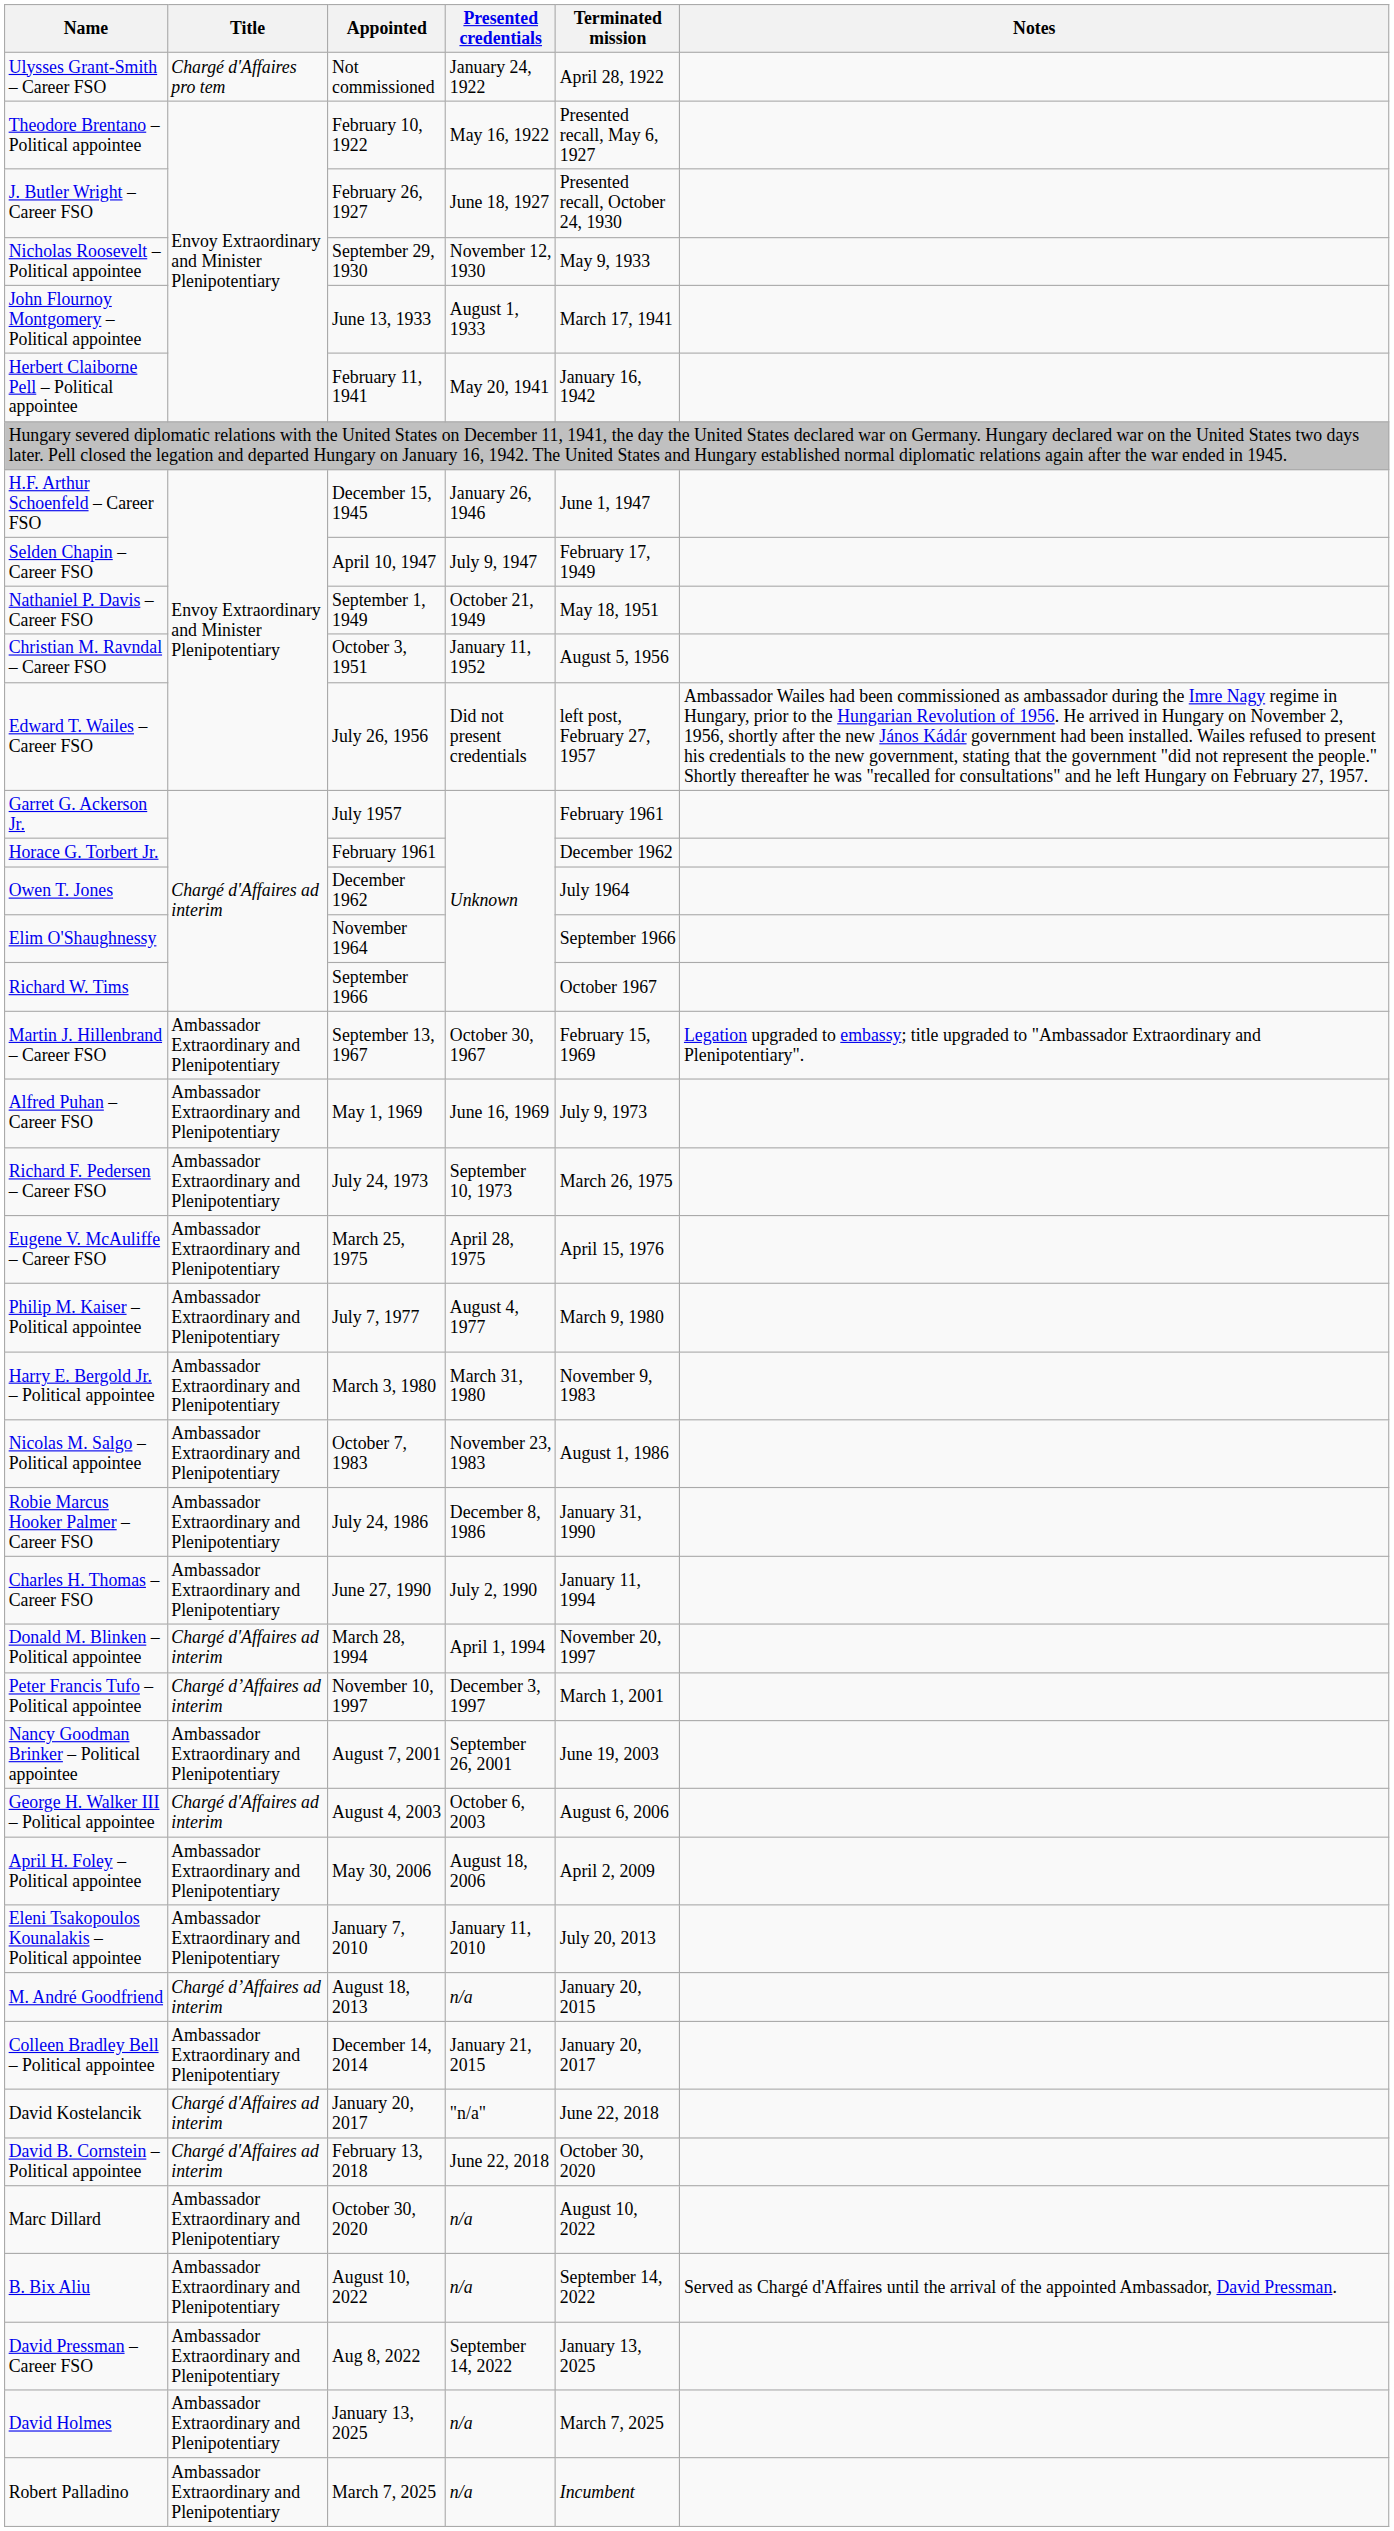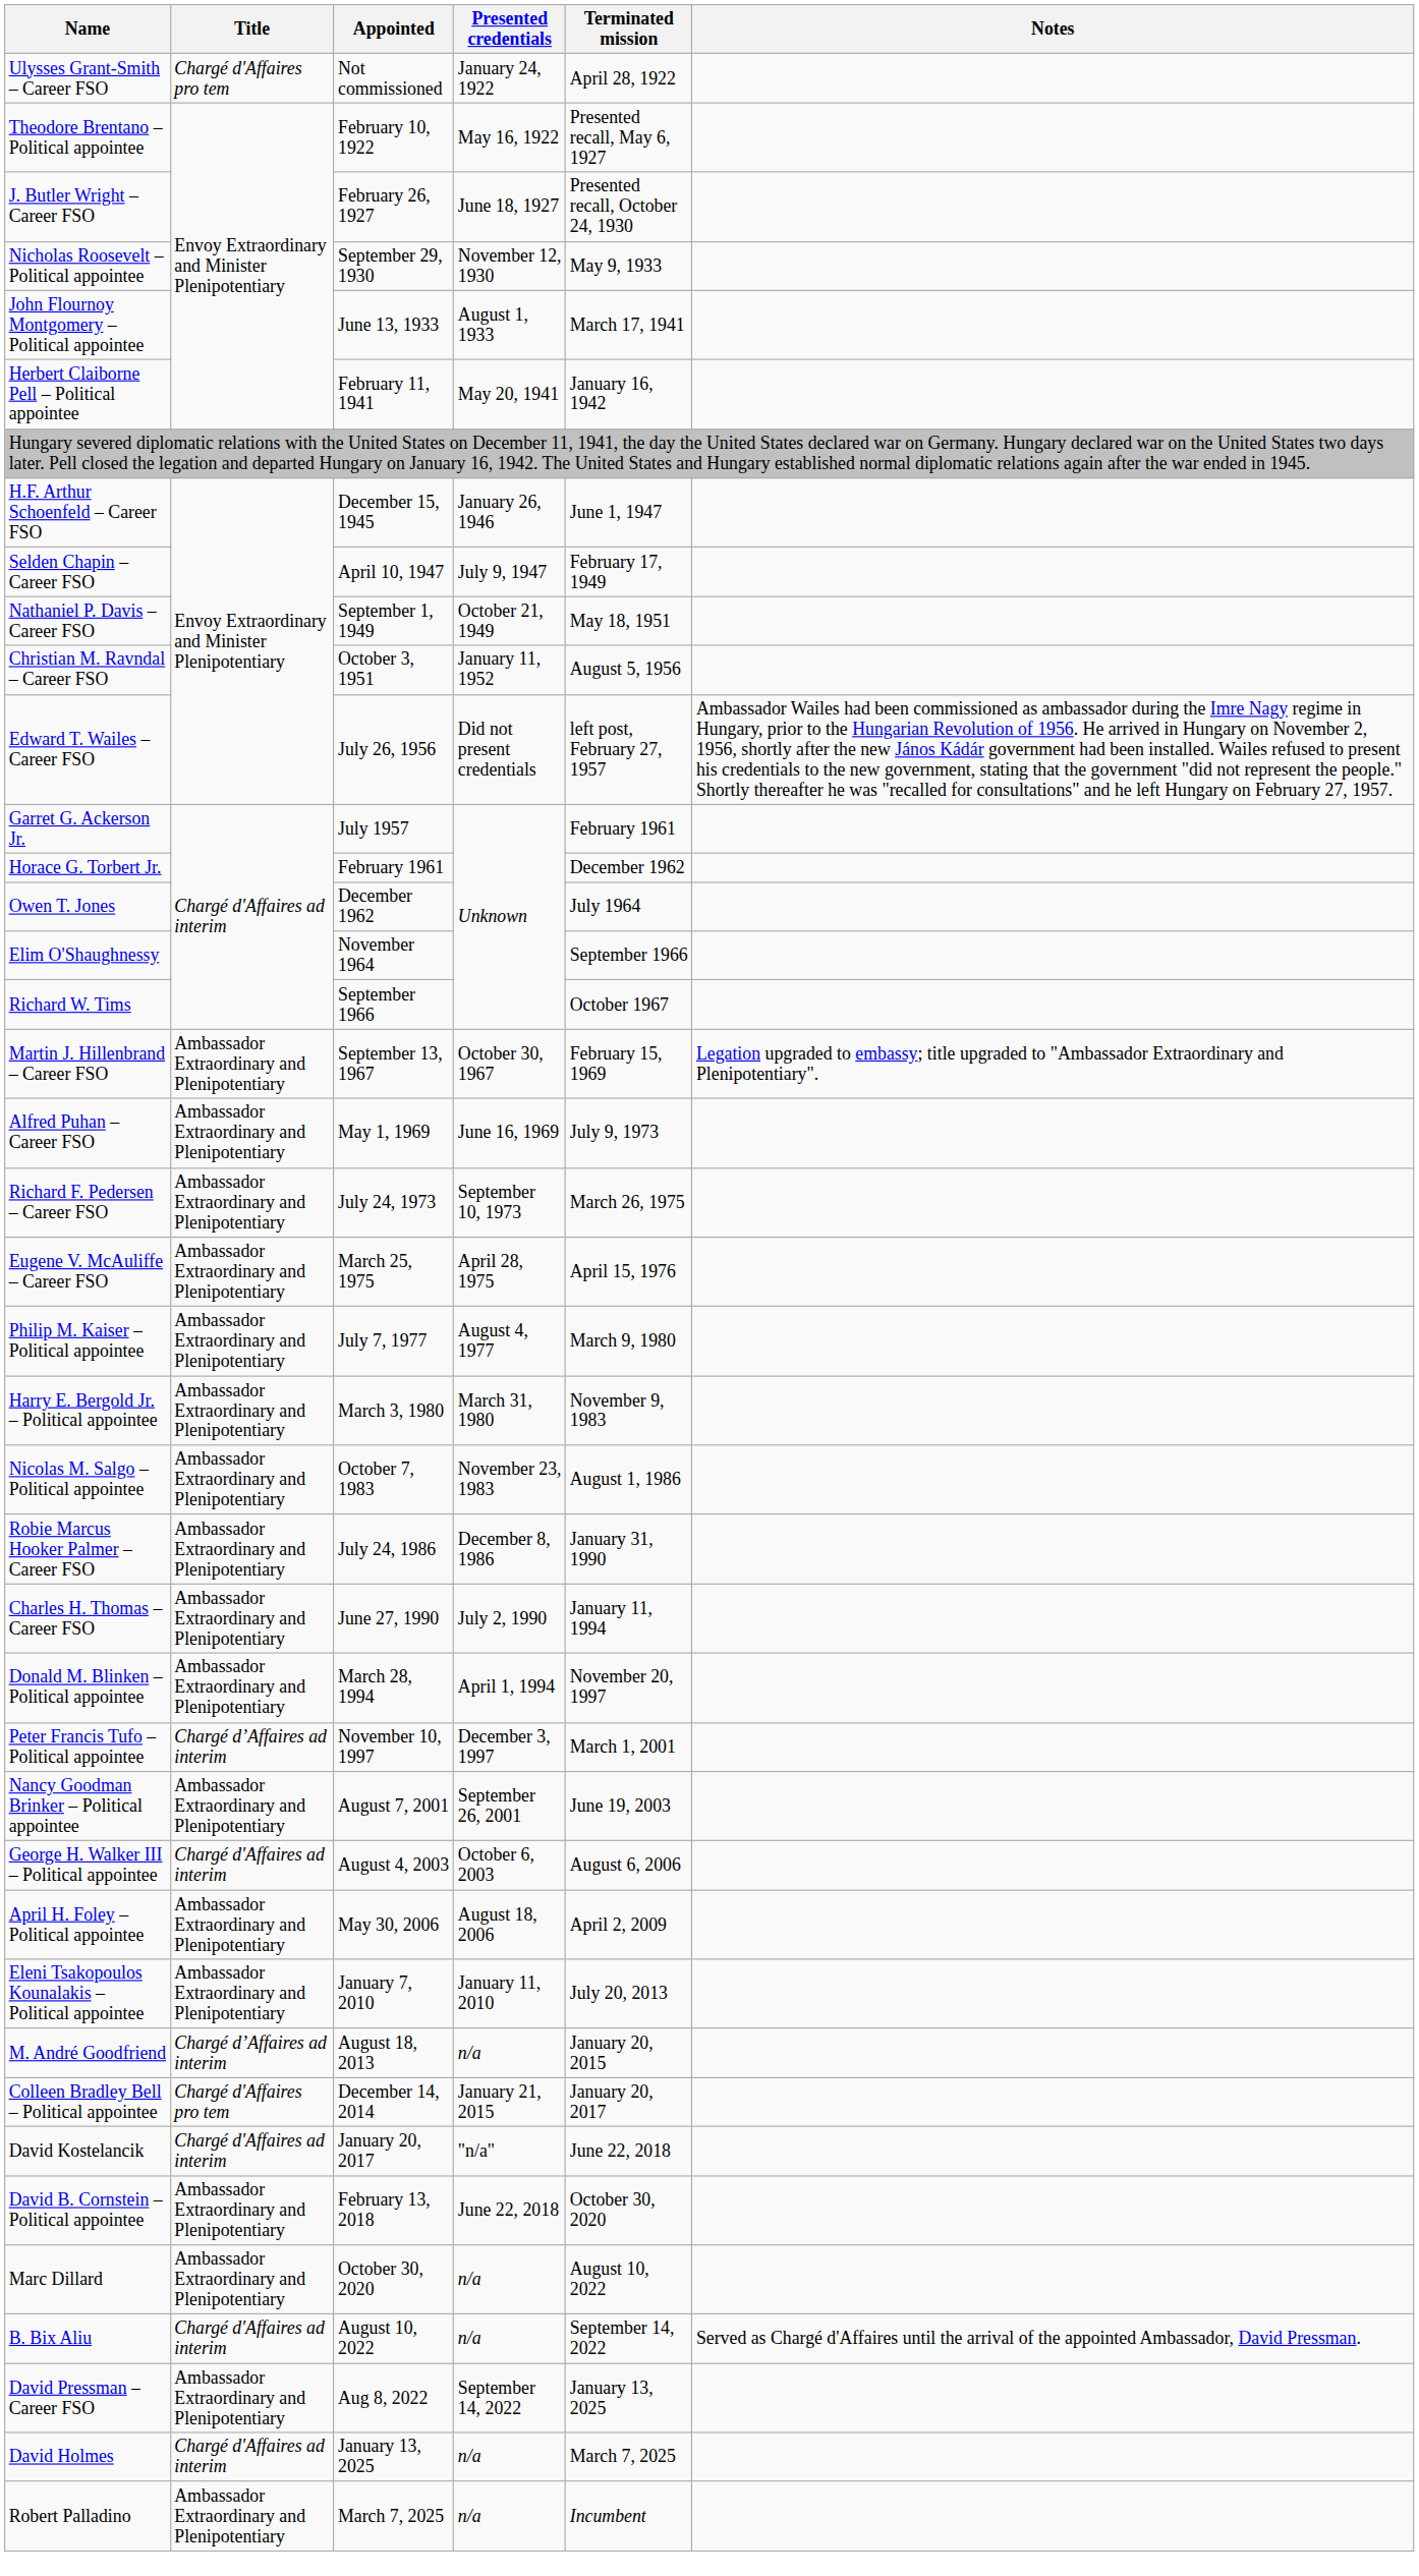 <table class="wikitable">
 <tr>
 <th>Name</th>
 <th>Title</th>
 <th>Appointed</th>
 <th><a href='#'>Presented credentials</a></th>
 <th>Terminated mission</th>
 <th>Notes</th>
 </tr>
 <tr>
 <td><a href='#'>Ulysses Grant-Smith</a> – Career FSO</td>
 <td><em>Chargé d'Affaires pro tem</em></td>
 <td>Not commissioned</td>
 <td>January 24, 1922</td>
 <td>April 28, 1922</td>
 <td></td>
 </tr>
 <tr>
 <td><a href='#'>Theodore Brentano</a> – Political appointee</td>
 <td rowspan="5">Envoy Extraordinary and Minister Plenipotentiary</td>
 <td>February 10, 1922</td>
 <td>May 16, 1922</td>
 <td>Presented recall, May 6, 1927</td>
 <td></td>
 </tr>
 <tr>
 <td><a href='#'>J. Butler Wright</a> – Career FSO</td>
 <td>February 26, 1927</td>
 <td>June 18, 1927</td>
 <td>Presented recall, October 24, 1930</td>
 <td></td>
 </tr>
 <tr>
 <td><a href='#'>Nicholas Roosevelt</a> – Political appointee</td>
 <td>September 29, 1930</td>
 <td>November 12, 1930</td>
 <td>May 9, 1933</td>
 <td></td>
 </tr>
 <tr>
 <td><a href='#'>John Flournoy Montgomery</a> – Political appointee</td>
 <td>June 13, 1933</td>
 <td>August 1, 1933</td>
 <td>March 17, 1941</td>
 <td></td>
 </tr>
 <tr>
 <td><a href='#'>Herbert Claiborne Pell</a> – Political appointee</td>
 <td>February 11, 1941</td>
 <td>May 20, 1941</td>
 <td>January 16, 1942</td>
 <td></td>
 </tr>
 <tr>
 <td colspan="6" style="background: silver;">Hungary severed diplomatic relations with the United States on December 11, 1941, the day the United States declared war on Germany. Hungary declared war on the United States two days later. Pell closed the legation and departed Hungary on January 16, 1942. The United States and Hungary established normal diplomatic relations again after the war ended in 1945.</td>
 </tr>
 <tr>
 <td><a href='#'>H.F. Arthur Schoenfeld</a> – Career FSO</td>
 <td rowspan="5">Envoy Extraordinary and Minister Plenipotentiary</td>
 <td>December 15, 1945</td>
 <td>January 26, 1946</td>
 <td>June 1, 1947</td>
 <td></td>
 </tr>
 <tr>
 <td><a href='#'>Selden Chapin</a> – Career FSO</td>
 <td>April 10, 1947</td>
 <td>July 9, 1947</td>
 <td>February 17, 1949</td>
 <td></td>
 </tr>
 <tr>
 <td><a href='#'>Nathaniel P. Davis</a> – Career FSO</td>
 <td>September 1, 1949</td>
 <td>October 21, 1949</td>
 <td>May 18, 1951</td>
 <td></td>
 </tr>
 <tr>
 <td><a href='#'>Christian M. Ravndal</a> – Career FSO</td>
 <td>October 3, 1951</td>
 <td>January 11, 1952</td>
 <td>August 5, 1956</td>
 <td></td>
 </tr>
 <tr>
 <td><a href='#'>Edward T. Wailes</a> – Career FSO</td>
 <td>July 26, 1956</td>
 <td>Did not present credentials</td>
 <td>left post, February 27, 1957</td>
 <td>Ambassador Wailes had been commissioned as ambassador during the <a href='#'>Imre Nagy</a> regime in Hungary, prior to the <a href='#'>Hungarian Revolution of 1956</a>. He arrived in Hungary on November 2, 1956, shortly after the new <a href='#'>János Kádár</a> government had been installed. Wailes refused to present his credentials to the new government, stating that the government "did not represent the people." Shortly thereafter he was "recalled for consultations" and he left Hungary on February 27, 1957.</td>
 </tr>
 <tr>
 <td><a href='#'>Garret G. Ackerson Jr.</a></td>
 <td rowspan="5"><em>Chargé d'Affaires ad interim</em></td>
 <td>July 1957</td>
 <td rowspan="5"><em>Unknown</em></td>
 <td>February 1961</td>
 <td></td>
 </tr>
 <tr>
 <td><a href='#'>Horace G. Torbert Jr.</a></td>
 <td>February 1961</td>
 <td>December 1962</td>
 <td></td>
 </tr>
 <tr>
 <td><a href='#'>Owen T. Jones</a></td>
 <td>December 1962</td>
 <td>July 1964</td>
 <td></td>
 </tr>
 <tr>
 <td><a href='#'>Elim O'Shaughnessy</a></td>
 <td>November 1964</td>
 <td>September 1966</td>
 <td></td>
 </tr>
 <tr>
 <td><a href='#'>Richard W. Tims</a></td>
 <td>September 1966</td>
 <td>October 1967</td>
 <td></td>
 </tr>
 <tr>
 <td><a href='#'>Martin J. Hillenbrand</a> – Career FSO</td>
 <td>Ambassador Extraordinary and Plenipotentiary</td>
 <td>September 13, 1967</td>
 <td>October 30, 1967</td>
 <td>February 15, 1969</td>
 <td><a href='#'>Legation</a> upgraded to <a href='#'>embassy</a>; title upgraded to "Ambassador Extraordinary and Plenipotentiary".</td>
 </tr>
 <tr>
 <td><a href='#'>Alfred Puhan</a> – Career FSO</td>
 <td>Ambassador Extraordinary and Plenipotentiary</td>
 <td>May 1, 1969</td>
 <td>June 16, 1969</td>
 <td>July 9, 1973</td>
 <td></td>
 </tr>
 <tr>
 <td><a href='#'>Richard F. Pedersen</a> – Career FSO</td>
 <td>Ambassador Extraordinary and Plenipotentiary</td>
 <td>July 24, 1973</td>
 <td>September 10, 1973</td>
 <td>March 26, 1975</td>
 <td></td>
 </tr>
 <tr>
 <td><a href='#'>Eugene V. McAuliffe</a> – Career FSO</td>
 <td>Ambassador Extraordinary and Plenipotentiary</td>
 <td>March 25, 1975</td>
 <td>April 28, 1975</td>
 <td>April 15, 1976</td>
 <td></td>
 </tr>
 <tr>
 <td><a href='#'>Philip M. Kaiser</a> – Political appointee</td>
 <td>Ambassador Extraordinary and Plenipotentiary</td>
 <td>July 7, 1977</td>
 <td>August 4, 1977</td>
 <td>March 9, 1980</td>
 <td></td>
 </tr>
 <tr>
 <td><a href='#'>Harry E. Bergold Jr.</a> – Political appointee</td>
 <td>Ambassador Extraordinary and Plenipotentiary</td>
 <td>March 3, 1980</td>
 <td>March 31, 1980</td>
 <td>November 9, 1983</td>
 <td></td>
 </tr>
 <tr>
 <td><a href='#'>Nicolas M. Salgo</a> – Political appointee</td>
 <td>Ambassador Extraordinary and Plenipotentiary</td>
 <td>October 7, 1983</td>
 <td>November 23, 1983</td>
 <td>August 1, 1986</td>
 <td></td>
 </tr>
 <tr>
 <td><a href='#'>Robie Marcus Hooker Palmer</a> – Career FSO</td>
 <td>Ambassador Extraordinary and Plenipotentiary</td>
 <td>July 24, 1986</td>
 <td>December 8, 1986</td>
 <td>January 31, 1990</td>
 <td></td>
 </tr>
 <tr>
 <td><a href='#'>Charles H. Thomas</a> – Career FSO</td>
 <td>Ambassador Extraordinary and Plenipotentiary</td>
 <td>June 27, 1990</td>
 <td>July 2, 1990</td>
 <td>January 11, 1994</td>
 <td></td>
 </tr>
 <tr>
 <td><a href='#'>Donald M. Blinken</a> – Political appointee</td>
-<td><em>Chargé d'Affaires ad interim</em></td>
+<td>Ambassador Extraordinary and Plenipotentiary</td>
 <td>March 28, 1994</td>
 <td>April 1, 1994</td>
 <td>November 20, 1997</td>
 <td></td>
 </tr>
 <tr>
 <td><a href='#'>Peter Francis Tufo</a> – Political appointee</td>
 <td><em>Chargé d’Affaires ad interim</em></td>
 <td>November 10, 1997</td>
 <td>December 3, 1997</td>
 <td>March 1, 2001</td>
 <td></td>
 </tr>
 <tr>
 <td><a href='#'>Nancy Goodman Brinker</a> – Political appointee</td>
 <td>Ambassador Extraordinary and Plenipotentiary</td>
 <td>August 7, 2001</td>
 <td>September 26, 2001</td>
 <td>June 19, 2003</td>
 <td></td>
 </tr>
 <tr>
 <td><a href='#'>George H. Walker III</a> – Political appointee</td>
 <td><em>Chargé d'Affaires ad interim</em></td>
 <td>August 4, 2003</td>
 <td>October 6, 2003</td>
 <td>August 6, 2006</td>
 <td></td>
 </tr>
 <tr>
 <td><a href='#'>April H. Foley</a> – Political appointee</td>
 <td>Ambassador Extraordinary and Plenipotentiary</td>
 <td>May 30, 2006</td>
 <td>August 18, 2006</td>
 <td>April 2, 2009</td>
 <td></td>
 </tr>
 <tr>
 <td><a href='#'>Eleni Tsakopoulos Kounalakis</a> – Political appointee</td>
 <td>Ambassador Extraordinary and Plenipotentiary</td>
 <td>January 7, 2010</td>
 <td>January 11, 2010</td>
 <td>July 20, 2013</td>
 <td></td>
 </tr>
 <tr>
 <td><a href='#'>M. André Goodfriend</a></td>
 <td><em>Chargé d’Affaires ad interim</em></td>
 <td>August 18, 2013</td>
 <td><em>n/a</em></td>
 <td>January 20, 2015</td>
 <td></td>
 </tr>
 <tr>
 <td><a href='#'>Colleen Bradley Bell</a>  – Political appointee</td>
-<td>Ambassador Extraordinary and Plenipotentiary</td>
+<td><em>Chargé d'Affaires pro tem</em></td>
 <td>December 14, 2014</td>
 <td>January 21, 2015</td>
 <td>January 20, 2017</td>
 <td></td>
 </tr>
 <tr>
 <td>David Kostelancik</td>
 <td><em>Chargé d'Affaires ad interim</em></td>
 <td>January 20, 2017</td>
 <td>"n/a"</td>
 <td>June 22, 2018</td>
 <td></td>
 </tr>
 <tr>
 <td><a href='#'>David B. Cornstein</a>  – Political appointee</td>
-<td><em>Chargé d'Affaires ad interim</em></td>
+<td>Ambassador Extraordinary and Plenipotentiary</td>
 <td>February 13, 2018</td>
 <td>June 22, 2018</td>
 <td>October 30, 2020</td>
 <td></td>
 </tr>
 <tr>
 <td>Marc Dillard</td>
 <td>Ambassador Extraordinary and Plenipotentiary</td>
 <td>October 30, 2020</td>
 <td><em>n/a</em></td>
 <td>August 10, 2022</td>
 <td></td>
 </tr>
 <tr>
 <td><a href='#'>B. Bix Aliu</a></td>
-<td>Ambassador Extraordinary and Plenipotentiary</td>
+<td><em>Chargé d'Affaires ad interim</em></td>
 <td>August 10, 2022</td>
 <td><em>n/a</em></td>
 <td>September 14, 2022</td>
 <td>Served as Chargé d'Affaires until the arrival of the appointed Ambassador, <a href='#'>David Pressman</a>.</td>
 </tr>
 <tr>
 <td><a href='#'>David Pressman</a>  – Career FSO</td>
 <td>Ambassador Extraordinary and Plenipotentiary</td>
 <td>Aug 8, 2022</td>
 <td>September 14, 2022</td>
 <td>January 13, 2025</td>
 <td></td>
 </tr>
 <tr>
 <td><a href='#'>David Holmes</a></td>
-<td>Ambassador Extraordinary and Plenipotentiary</td>
+<td><em>Chargé d'Affaires ad interim</em></td>
 <td>January 13, 2025</td>
 <td><em>n/a</em></td>
 <td>March 7, 2025</td>
 <td></td>
 </tr>
 <tr>
 <td>Robert Palladino</td>
 <td>Ambassador Extraordinary and Plenipotentiary</td>
 <td>March 7, 2025</td>
 <td><em>n/a</em></td>
 <td><em>Incumbent</em></td>
 <td></td>
 </tr>
 </table>
